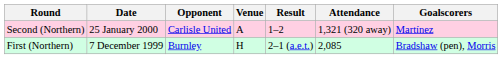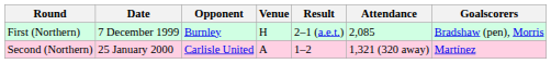 <table class="wikitable">
 <tr>
 <th>Round</th>
 <th>Date</th>
 <th>Opponent</th>
 <th>Venue</th>
 <th>Result</th>
 <th>Attendance</th>
 <th>Goalscorers</th>
 </tr>
+<tr style="background-color: #d0ffe3;">
+<td>First (Northern)</td>
+<td>7 December 1999</td>
+<td><a href='#'>Burnley</a></td>
+<td>H</td>
+<td>2–1 (<a href='#'>a.e.t.</a>)</td>
+<td>2,085</td>
+<td><a href='#'>Bradshaw</a> (pen), <a href='#'>Morris</a></td>
+</tr>
 <tr style="background-color: #ffd0e3;">
 <td>Second (Northern)</td>
 <td>25 January 2000</td>
 <td><a href='#'>Carlisle United</a></td>
 <td>A</td>
 <td>1–2</td>
 <td>1,321 (320 away)</td>
 <td><a href='#'>Martínez</a></td>
 </tr>
-<tr style="background-color: #d0ffe3;">
-<td>First (Northern)</td>
-<td>7 December 1999</td>
-<td><a href='#'>Burnley</a></td>
-<td>H</td>
-<td>2–1 (<a href='#'>a.e.t.</a>)</td>
-<td>2,085</td>
-<td><a href='#'>Bradshaw</a> (pen), <a href='#'>Morris</a></td>
-</tr>
 </table>
